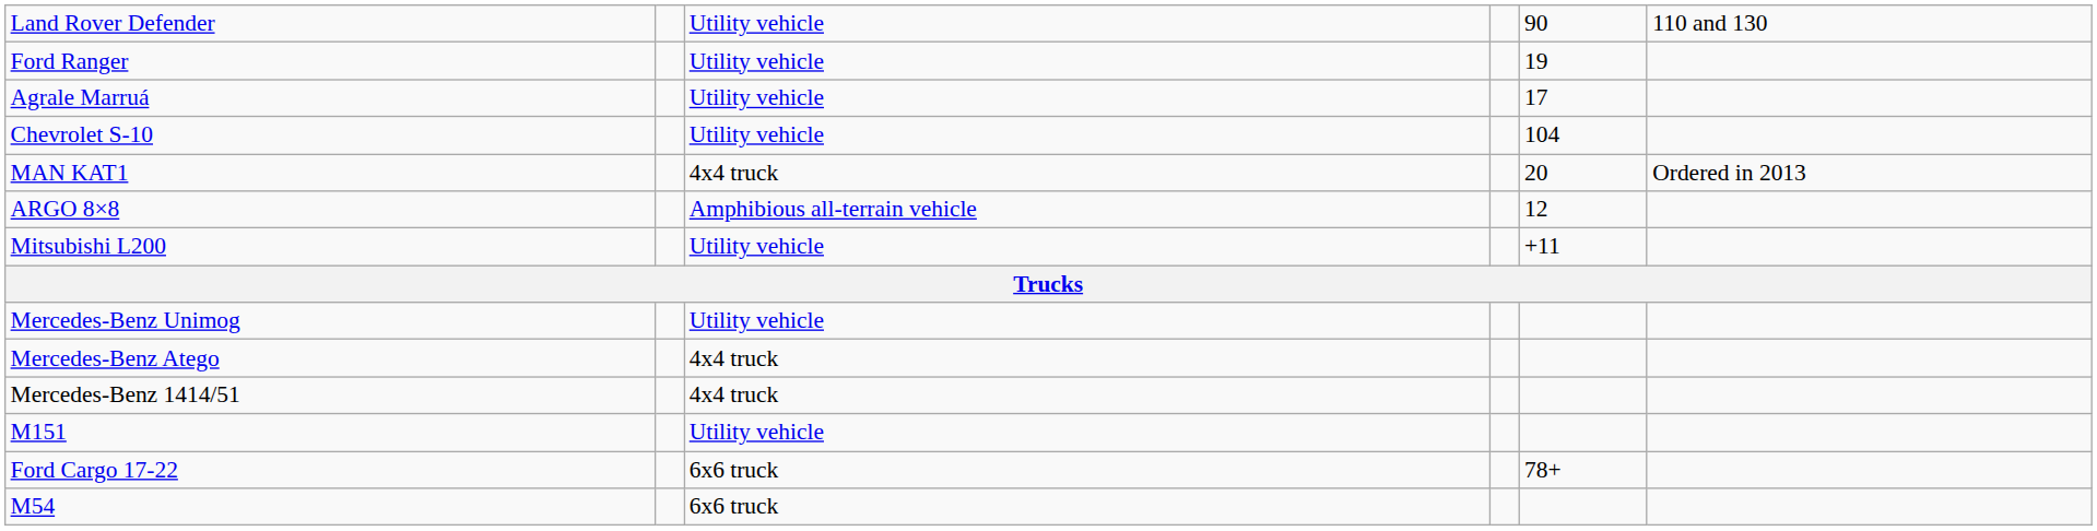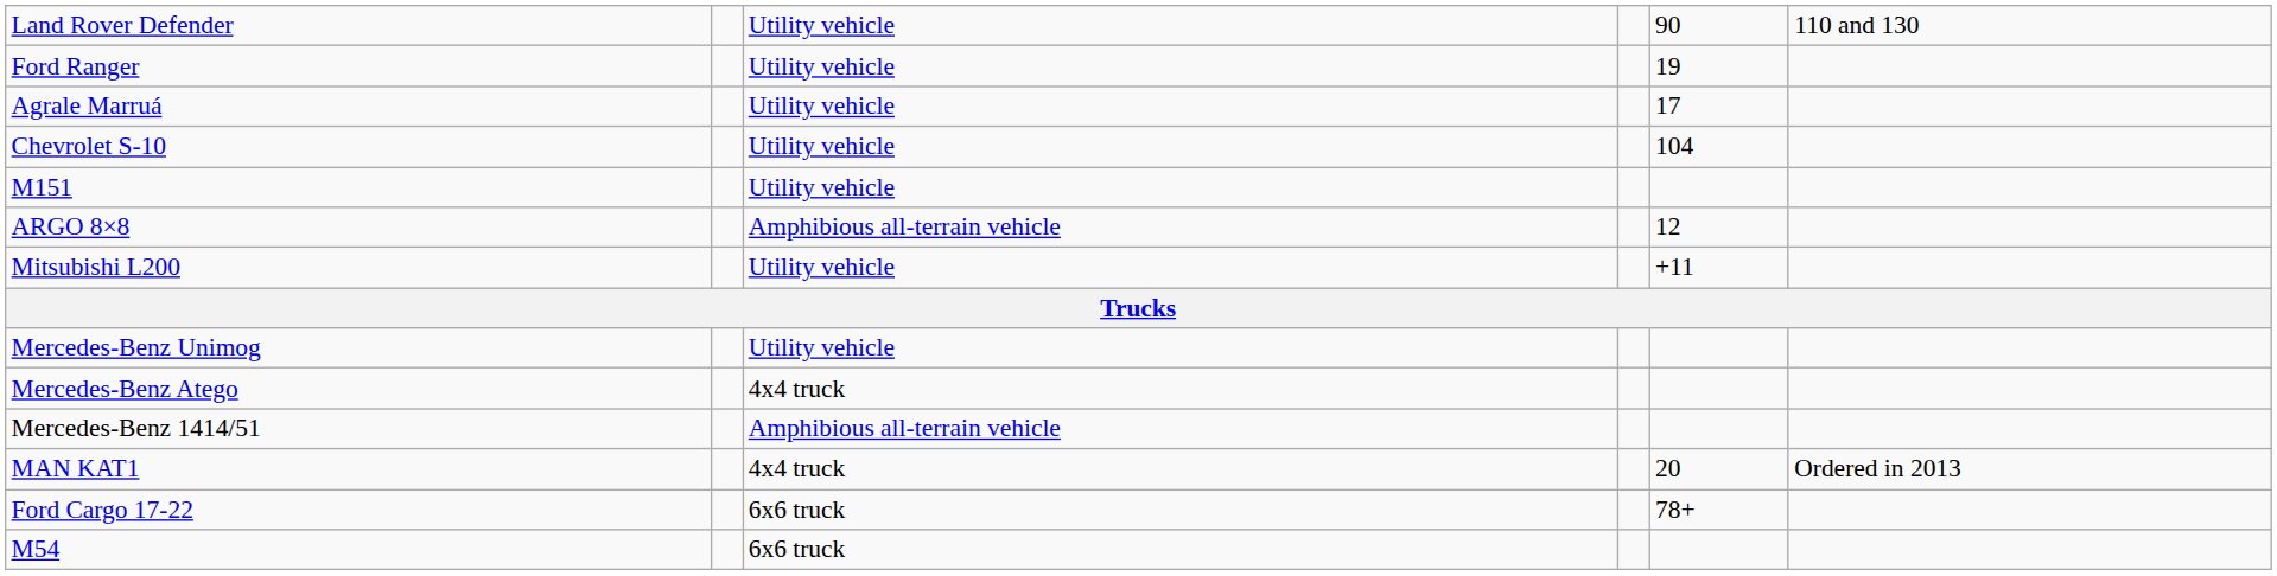 <table class="wikitable" style="width:90%;">
 <tr>
 <td><a href='#'>Land Rover Defender</a></td>
 <td></td>
 <td><a href='#'>Utility vehicle</a></td>
 <td></td>
 <td>90</td>
 <td>110 and 130</td>
 </tr>
 <tr>
 <td><a href='#'>Ford Ranger</a></td>
 <td></td>
 <td><a href='#'>Utility vehicle</a></td>
 <td><br></td>
 <td>19</td>
 <td></td>
 </tr>
 <tr>
 <td><a href='#'>Agrale Marruá</a></td>
 <td></td>
 <td><a href='#'>Utility vehicle</a></td>
 <td></td>
 <td>17</td>
 <td></td>
 </tr>
 <tr>
 <td><a href='#'>Chevrolet S-10</a></td>
 <td></td>
 <td><a href='#'>Utility vehicle</a></td>
 <td><br></td>
 <td>104</td>
 <td></td>
 </tr>
 <tr>
-<td><a href='#'>MAN KAT1</a></td>
+<td><a href='#'>M151</a></td>
 <td></td>
-<td>4x4 truck</td>
+<td><a href='#'>Utility vehicle</a></td>
 <td></td>
-<td>20</td>
-<td>Ordered in 2013</td>
+<td></td>
+<td></td>
 </tr>
 <tr>
 <td><a href='#'>ARGO 8×8</a></td>
 <td></td>
 <td><a href='#'>Amphibious all-terrain vehicle</a></td>
 <td></td>
 <td>12</td>
 <td></td>
 </tr>
 <tr>
 <td><a href='#'>Mitsubishi L200</a></td>
 <td></td>
 <td><a href='#'>Utility vehicle</a></td>
 <td><br></td>
 <td>+11</td>
 <td></td>
 </tr>
 <tr>
 <th colspan="6"><a href='#'>Trucks</a></th>
 </tr>
 <tr>
 <td><a href='#'>Mercedes-Benz Unimog</a></td>
 <td></td>
 <td><a href='#'>Utility vehicle</a></td>
 <td></td>
 <td></td>
 <td></td>
 </tr>
 <tr>
 <td><a href='#'>Mercedes-Benz Atego</a></td>
 <td></td>
 <td>4x4 truck</td>
 <td><br></td>
 <td></td>
 <td></td>
 </tr>
 <tr>
 <td>Mercedes-Benz 1414/51</td>
 <td></td>
-<td>4x4 truck</td>
+<td><a href='#'>Amphibious all-terrain vehicle</a></td>
 <td><br></td>
 <td></td>
 <td></td>
 </tr>
 <tr>
-<td><a href='#'>M151</a></td>
+<td><a href='#'>MAN KAT1</a></td>
 <td></td>
-<td><a href='#'>Utility vehicle</a></td>
+<td>4x4 truck</td>
 <td></td>
-<td></td>
-<td></td>
+<td>20</td>
+<td>Ordered in 2013</td>
 </tr>
 <tr>
 <td><a href='#'>Ford Cargo 17-22</a></td>
 <td></td>
 <td>6x6 truck</td>
 <td><br></td>
 <td>78+</td>
 <td></td>
 </tr>
 <tr>
 <td><a href='#'>M54</a></td>
 <td></td>
 <td>6x6 truck</td>
 <td></td>
 <td></td>
 <td></td>
 </tr>
 </table>
